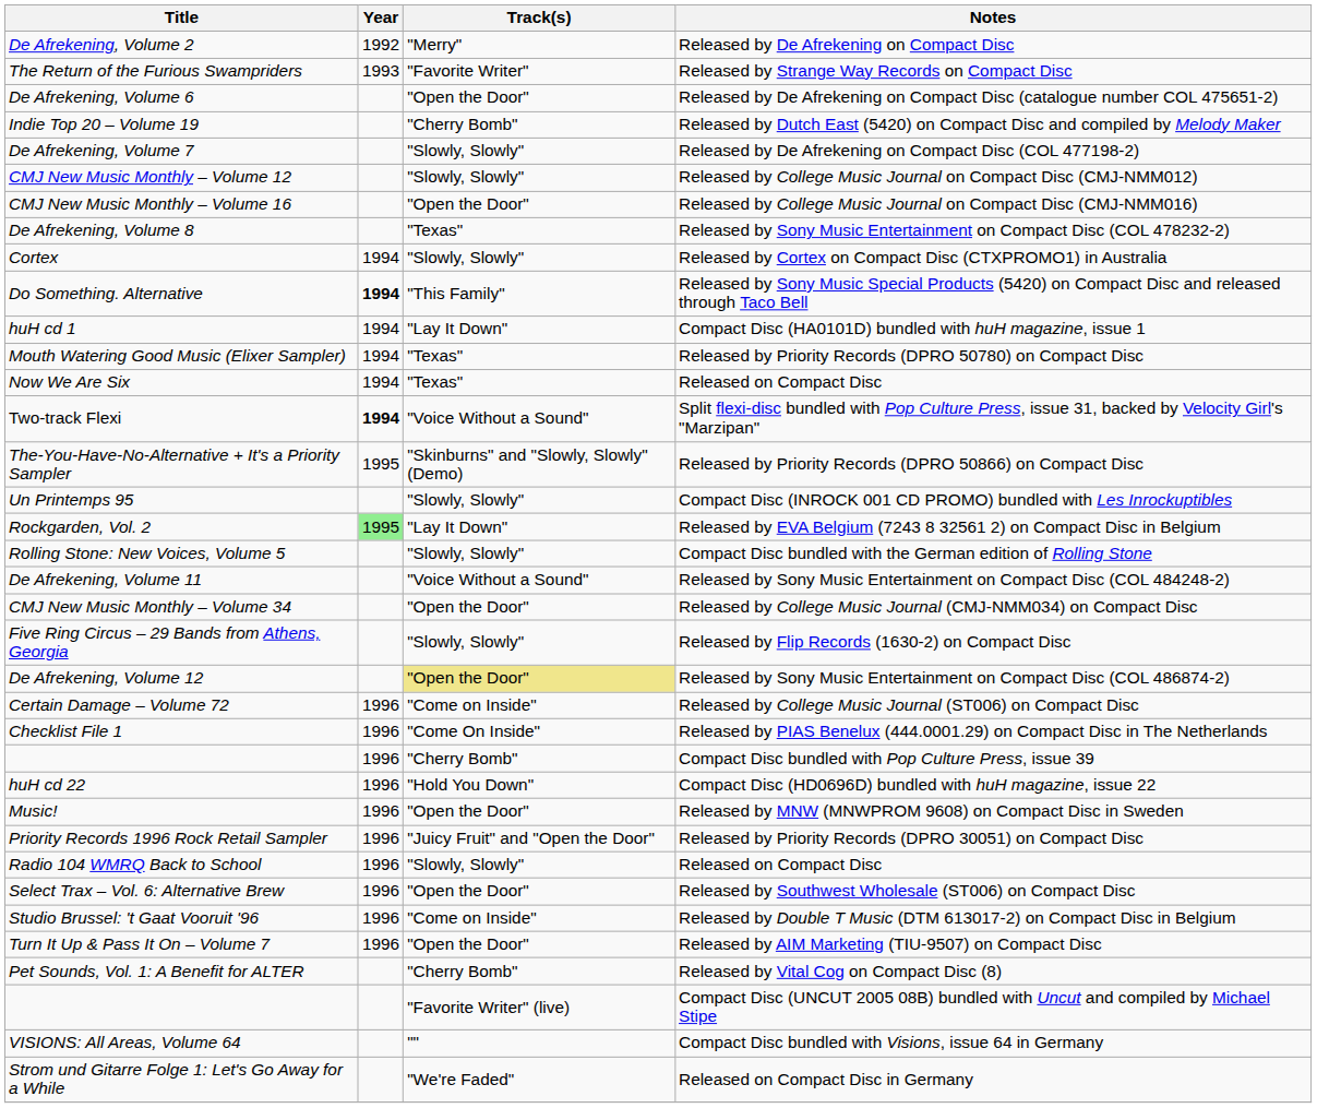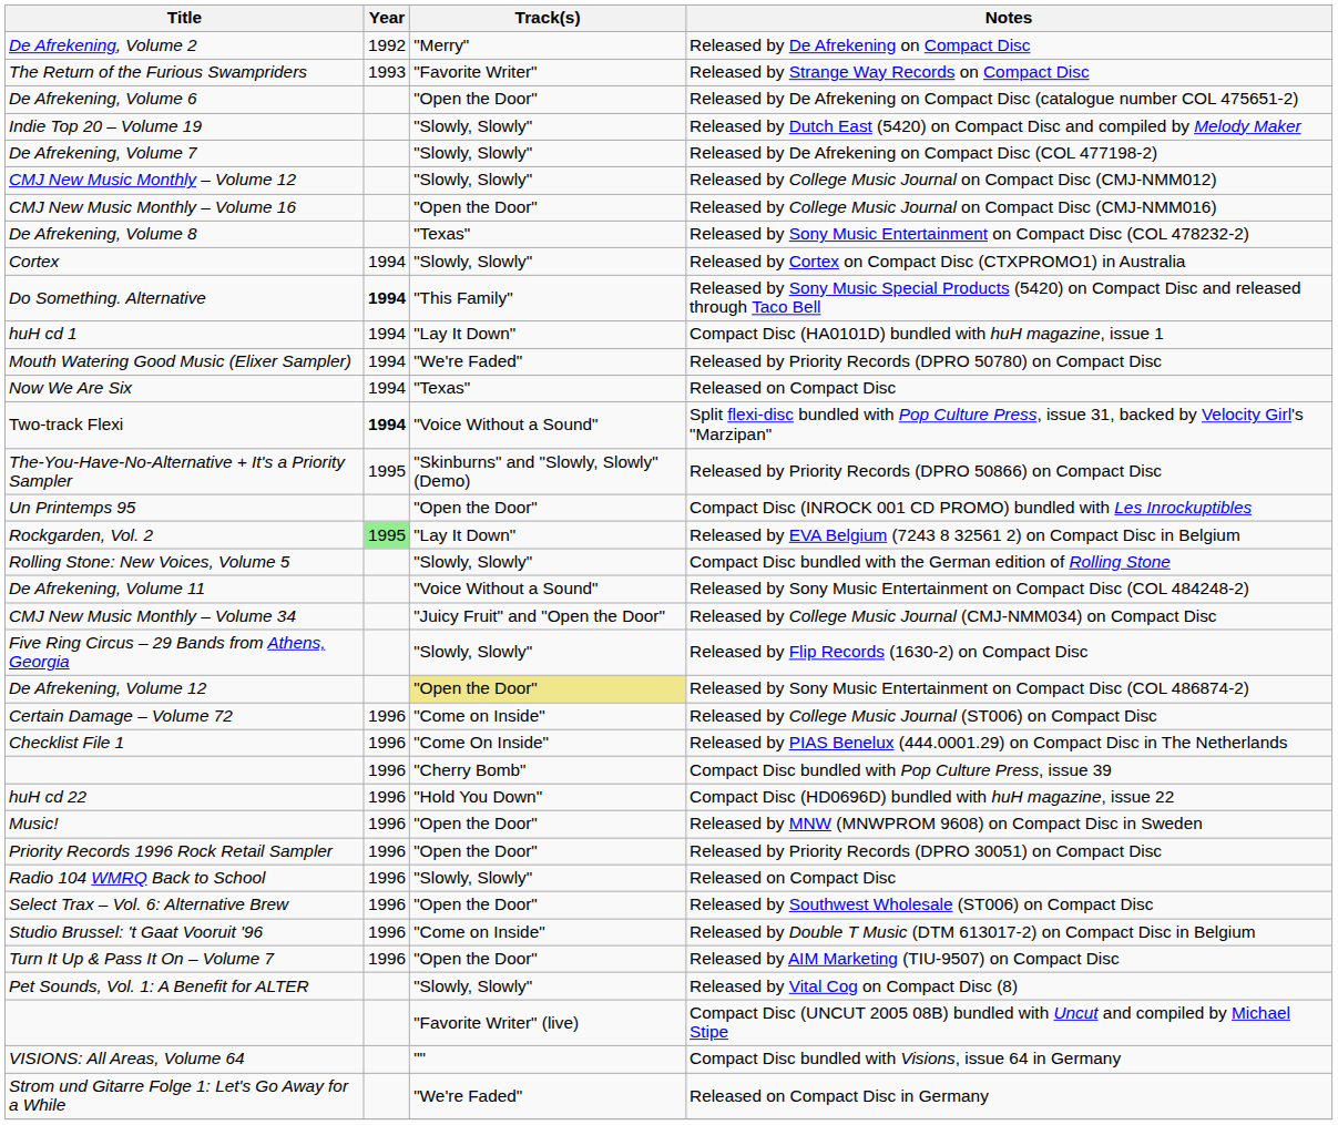 <table class="sortable wikitable">
 <tr>
 <th>Title</th>
 <th>Year</th>
 <th>Track(s)</th>
 <th class="unsortable">Notes</th>
 </tr>
 <tr>
 <td><em><a href='#'>De Afrekening</a>, Volume 2</em></td>
 <td>1992</td>
 <td>"Merry"</td>
 <td>Released by <a href='#'>De Afrekening</a> on <a href='#'>Compact Disc</a></td>
 </tr>
 <tr>
 <td><em>The Return of the Furious Swampriders</em></td>
 <td>1993</td>
 <td>"Favorite Writer"</td>
 <td>Released by <a href='#'>Strange Way Records</a> on <a href='#'>Compact Disc</a></td>
 </tr>
 <tr>
 <td><em>De Afrekening, Volume 6</em></td>
 <td></td>
 <td>"Open the Door"</td>
 <td>Released by De Afrekening on Compact Disc (catalogue number COL 475651-2)</td>
 </tr>
 <tr>
 <td><em>Indie Top 20 – Volume 19</em></td>
 <td></td>
-<td>"Cherry Bomb"</td>
+<td>"Slowly, Slowly"</td>
 <td>Released by <a href='#'>Dutch East</a> (5420) on Compact Disc and compiled by <em><a href='#'>Melody Maker</a></em></td>
 </tr>
 <tr>
 <td><em>De Afrekening, Volume 7</em></td>
 <td></td>
 <td>"Slowly, Slowly"</td>
 <td>Released by De Afrekening on Compact Disc (COL 477198-2)</td>
 </tr>
 <tr>
 <td><em><a href='#'>CMJ New Music Monthly</a> – Volume 12</em></td>
 <td></td>
 <td>"Slowly, Slowly"</td>
 <td>Released by <em>College Music Journal</em> on Compact Disc (CMJ-NMM012)</td>
 </tr>
 <tr>
 <td><em>CMJ New Music Monthly – Volume 16</em></td>
 <td></td>
 <td>"Open the Door"</td>
 <td>Released by <em>College Music Journal</em> on Compact Disc (CMJ-NMM016)</td>
 </tr>
 <tr>
 <td><em>De Afrekening, Volume 8</em></td>
 <td></td>
 <td>"Texas"</td>
 <td>Released by <a href='#'>Sony Music Entertainment</a> on Compact Disc (COL 478232-2)</td>
 </tr>
 <tr>
 <td><em>Cortex</em></td>
 <td>1994</td>
 <td>"Slowly, Slowly"</td>
 <td>Released by <a href='#'>Cortex</a> on Compact Disc (CTXPROMO1) in Australia</td>
 </tr>
 <tr>
 <td><em>Do Something. Alternative</em></td>
 <td><strong>1994</strong></td>
 <td>"This Family"</td>
 <td>Released by <a href='#'>Sony Music Special Products</a> (5420) on Compact Disc and released through <a href='#'>Taco Bell</a></td>
 </tr>
 <tr>
 <td><em>huH cd 1</em></td>
 <td>1994</td>
 <td>"Lay It Down"</td>
 <td>Compact Disc (HA0101D) bundled with <em>huH magazine</em>, issue 1</td>
 </tr>
 <tr>
 <td><em>Mouth Watering Good Music (Elixer Sampler)</em></td>
 <td>1994</td>
-<td>"Texas"</td>
+<td>"We're Faded"</td>
 <td>Released by Priority Records (DPRO 50780) on Compact Disc</td>
 </tr>
 <tr>
 <td><em>Now We Are Six</em></td>
 <td>1994</td>
 <td>"Texas"</td>
 <td>Released on Compact Disc</td>
 </tr>
 <tr>
 <td>Two-track Flexi</td>
 <td><strong>1994</strong></td>
 <td>"Voice Without a Sound"</td>
 <td>Split <a href='#'>flexi-disc</a> bundled with <em><a href='#'>Pop Culture Press</a></em>, issue 31, backed by <a href='#'>Velocity Girl</a>'s "Marzipan"</td>
 </tr>
 <tr>
 <td><em>The-You-Have-No-Alternative + It's a Priority Sampler</em></td>
 <td>1995</td>
 <td>"Skinburns" and "Slowly, Slowly" (Demo)</td>
 <td>Released by Priority Records (DPRO 50866) on Compact Disc</td>
 </tr>
 <tr>
 <td><em>Un Printemps 95</em></td>
 <td></td>
-<td>"Slowly, Slowly"</td>
+<td>"Open the Door"</td>
 <td>Compact Disc (INROCK 001 CD PROMO) bundled with <em><a href='#'>Les Inrockuptibles</a></em></td>
 </tr>
 <tr>
 <td><em>Rockgarden, Vol. 2</em></td>
 <td style="background: lightgreen;">1995</td>
 <td>"Lay It Down"</td>
 <td>Released by <a href='#'>EVA Belgium</a> (7243 8 32561 2) on Compact Disc in Belgium</td>
 </tr>
 <tr>
 <td><em>Rolling Stone: New Voices, Volume 5</em></td>
 <td></td>
 <td>"Slowly, Slowly"</td>
 <td>Compact Disc bundled with the German edition of <em><a href='#'>Rolling Stone</a></em></td>
 </tr>
 <tr>
 <td><em>De Afrekening, Volume 11</em></td>
 <td></td>
 <td>"Voice Without a Sound"</td>
 <td>Released by Sony Music Entertainment on Compact Disc (COL 484248-2)</td>
 </tr>
 <tr>
 <td><em>CMJ New Music Monthly – Volume 34</em></td>
 <td></td>
-<td>"Open the Door"</td>
+<td>"Juicy Fruit" and "Open the Door"</td>
 <td>Released by <em>College Music Journal</em> (CMJ-NMM034) on Compact Disc</td>
 </tr>
 <tr>
 <td><em>Five Ring Circus – 29 Bands from <a href='#'>Athens, Georgia</a></em></td>
 <td></td>
 <td>"Slowly, Slowly"</td>
 <td>Released by <a href='#'>Flip Records</a> (1630-2) on Compact Disc</td>
 </tr>
 <tr>
 <td><em>De Afrekening, Volume 12</em></td>
 <td></td>
 <td style="background: khaki;">"Open the Door"</td>
 <td>Released by Sony Music Entertainment on Compact Disc (COL 486874-2)</td>
 </tr>
 <tr>
 <td><em>Certain Damage – Volume 72</em></td>
 <td>1996</td>
 <td>"Come on Inside"</td>
 <td>Released by <em>College Music Journal</em> (ST006) on Compact Disc</td>
 </tr>
 <tr>
 <td><em>Checklist File 1</em></td>
 <td>1996</td>
 <td>"Come On Inside"</td>
 <td>Released by <a href='#'>PIAS Benelux</a> (444.0001.29) on Compact Disc in The Netherlands</td>
 </tr>
 <tr>
 <td><em></em></td>
 <td>1996</td>
 <td>"Cherry Bomb"</td>
 <td>Compact Disc bundled with <em>Pop Culture Press</em>, issue 39</td>
 </tr>
 <tr>
 <td><em>huH cd 22</em></td>
 <td>1996</td>
 <td>"Hold You Down"</td>
 <td>Compact Disc (HD0696D) bundled with <em>huH magazine</em>, issue 22</td>
 </tr>
 <tr>
 <td><em>Music!</em></td>
 <td>1996</td>
 <td>"Open the Door"</td>
 <td>Released by <a href='#'>MNW</a> (MNWPROM 9608) on Compact Disc in Sweden</td>
 </tr>
 <tr>
 <td><em>Priority Records 1996 Rock Retail Sampler</em></td>
 <td>1996</td>
-<td>"Juicy Fruit" and "Open the Door"</td>
+<td>"Open the Door"</td>
 <td>Released by Priority Records (DPRO 30051) on Compact Disc</td>
 </tr>
 <tr>
 <td><em>Radio 104 <a href='#'>WMRQ</a> Back to School</em></td>
 <td>1996</td>
 <td>"Slowly, Slowly"</td>
 <td>Released on Compact Disc</td>
 </tr>
 <tr>
 <td><em>Select Trax – Vol. 6: Alternative Brew</em></td>
 <td>1996</td>
 <td>"Open the Door"</td>
 <td>Released by <a href='#'>Southwest Wholesale</a> (ST006) on Compact Disc</td>
 </tr>
 <tr>
 <td><em>Studio Brussel: 't Gaat Vooruit '96</em></td>
 <td>1996</td>
 <td>"Come on Inside"</td>
 <td>Released by <em>Double T Music</em> (DTM 613017-2) on Compact Disc in Belgium</td>
 </tr>
 <tr>
 <td><em>Turn It Up & Pass It On – Volume 7</em></td>
 <td>1996</td>
 <td>"Open the Door"</td>
 <td>Released by <a href='#'>AIM Marketing</a> (TIU-9507) on Compact Disc</td>
 </tr>
 <tr>
 <td><em>Pet Sounds, Vol. 1: A Benefit for ALTER</em></td>
 <td></td>
-<td>"Cherry Bomb"</td>
+<td>"Slowly, Slowly"</td>
 <td>Released by <a href='#'>Vital Cog</a> on Compact Disc (8)</td>
 </tr>
 <tr>
 <td><em></em></td>
 <td></td>
 <td>"Favorite Writer" (live)</td>
 <td>Compact Disc (UNCUT 2005 08B) bundled with <em><a href='#'>Uncut</a></em> and compiled by <a href='#'>Michael Stipe</a></td>
 </tr>
 <tr>
 <td><em>VISIONS: All Areas, Volume 64</em></td>
 <td></td>
 <td>""</td>
 <td>Compact Disc bundled with <em>Visions</em>, issue 64 in Germany</td>
 </tr>
 <tr>
 <td><em>Strom und Gitarre Folge 1: Let's Go Away for a While</em></td>
 <td></td>
 <td>"We're Faded"</td>
 <td>Released on Compact Disc in Germany</td>
 </tr>
 <tr>
 </tr>
 </table>
